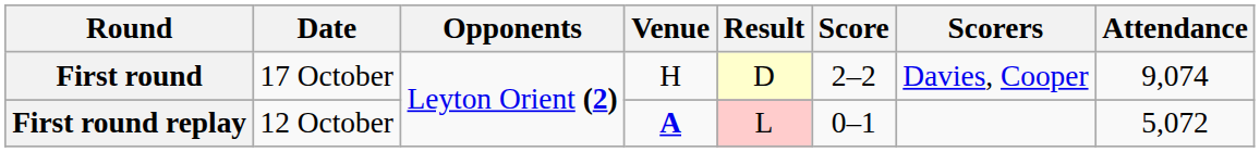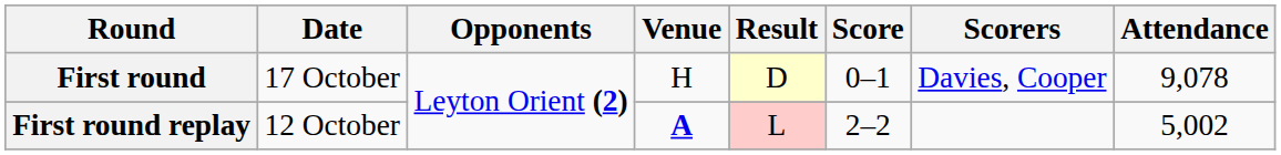 <table class="wikitable" style="text-align:center">
 <tr>
 <th>Round</th>
 <th>Date</th>
 <th>Opponents</th>
 <th>Venue</th>
 <th>Result</th>
 <th>Score</th>
 <th>Scorers</th>
 <th>Attendance</th>
 </tr>
 <tr>
 <th>First round</th>
 <td>17 October</td>
 <td rowspan=2><a href='#'>Leyton Orient</a> <strong>(<a href='#'>2</a>)</strong></td>
 <td>H</td>
 <td style="background-color:#FFFFCC">D</td>
-<td>2–2</td>
+<td>0–1</td>
 <td align="left"><a href='#'>Davies</a>, <a href='#'>Cooper</a></td>
-<td>9,074</td>
+<td>9,078</td>
 </tr>
 <tr>
 <th>First round replay</th>
 <td>12 October</td>
 <td><strong><a href='#'>A</a></strong></td>
 <td style="background-color:#FFCCCC">L</td>
-<td>0–1</td>
+<td>2–2</td>
 <td align="left"></td>
-<td>5,072</td>
+<td>5,002</td>
 </tr>
 </table>
